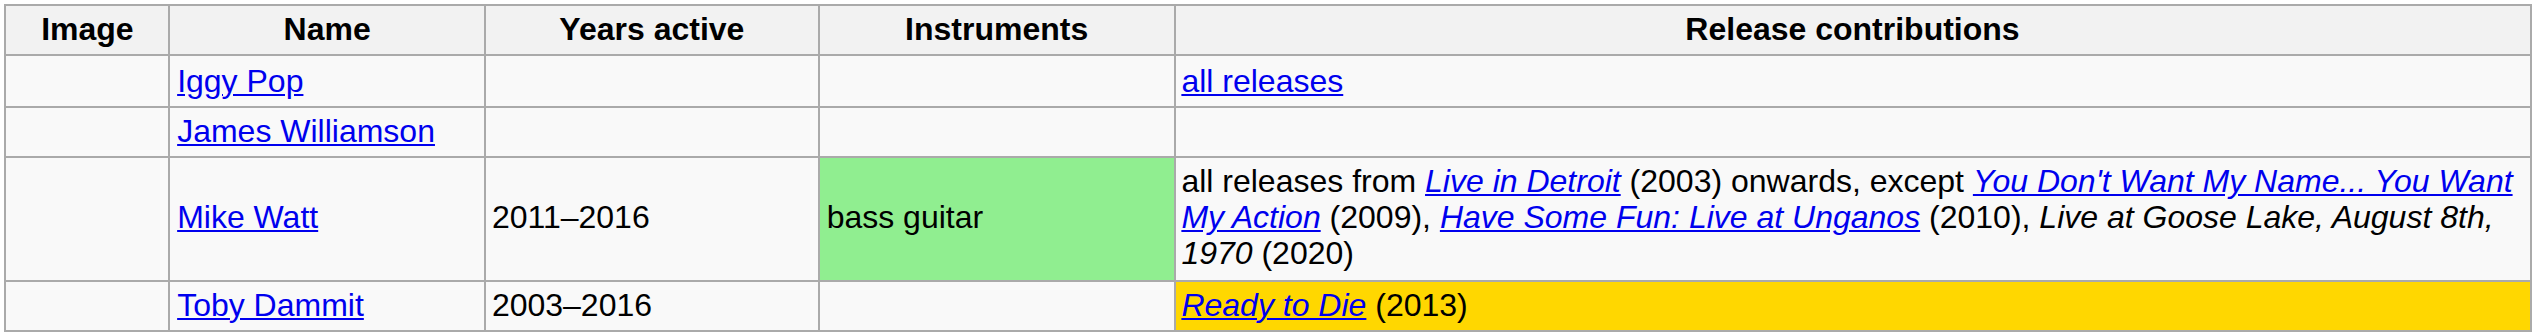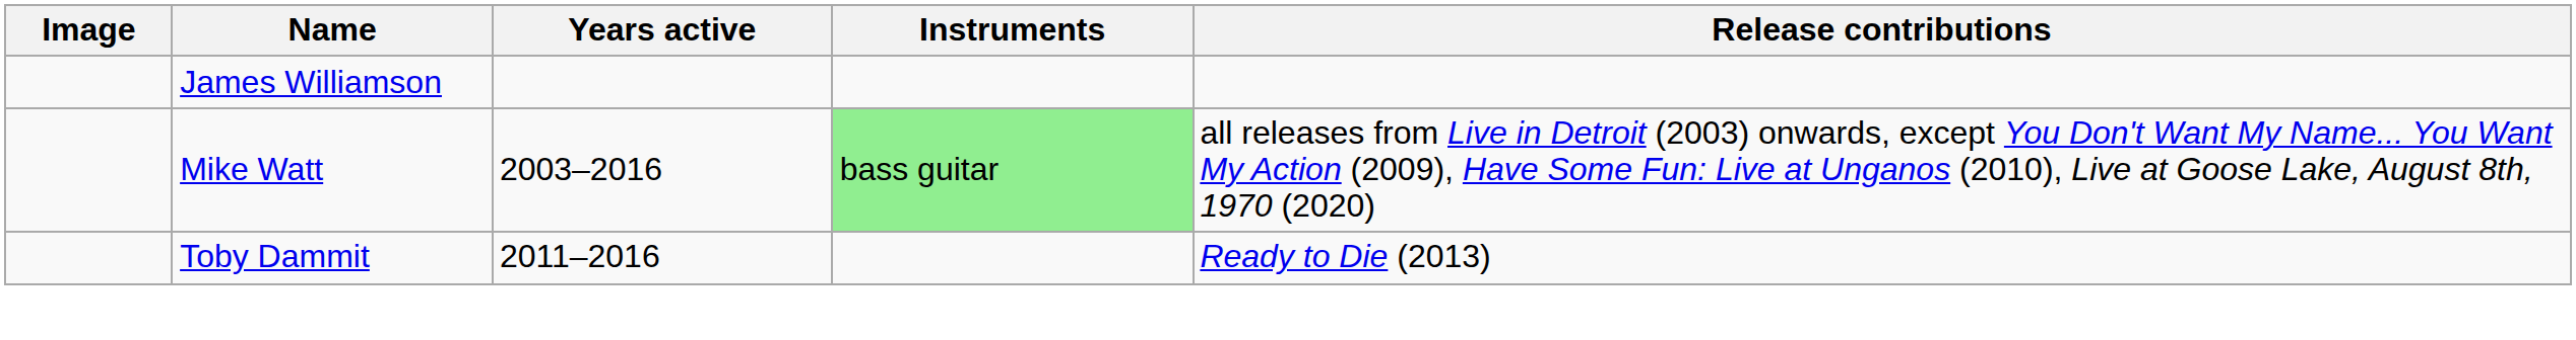 <table class="wikitable" width="100%" border="1">
 <tr>
 <th width="75">Image</th>
 <th width="150">Name</th>
 <th width="160">Years active</th>
 <th width="170">Instruments</th>
 <th>Release contributions</th>
-</tr>
-<tr>
-<td></td>
-<td><a href='#'>Iggy Pop</a></td>
-<td></td>
-<td></td>
-<td><a href='#'>all releases</a></td>
 </tr>
 <tr>
 <td></td>
 <td><a href='#'>James Williamson</a></td>
 <td></td>
 <td></td>
 <td></td>
 </tr>
 <tr>
 <td></td>
 <td><a href='#'>Mike Watt</a></td>
-<td>2011–2016</td>
+<td>2003–2016</td>
 <td style="background: lightgreen;">bass guitar</td>
 <td>all releases from <em><a href='#'>Live in Detroit</a></em> (2003) onwards, except <em><a href='#'>You Don't Want My Name... You Want My Action</a></em> (2009), <em><a href='#'>Have Some Fun: Live at Unganos</a></em> (2010), <em>Live at Goose Lake, August 8th, 1970</em> (2020)</td>
 </tr>
 <tr>
 <td></td>
 <td><a href='#'>Toby Dammit</a> </td>
-<td>2003–2016</td>
+<td>2011–2016</td>
 <td></td>
-<td style="background: gold;"><em><a href='#'>Ready to Die</a></em> (2013)</td>
+<td><em><a href='#'>Ready to Die</a></em> (2013)</td>
 </tr>
 </table>
